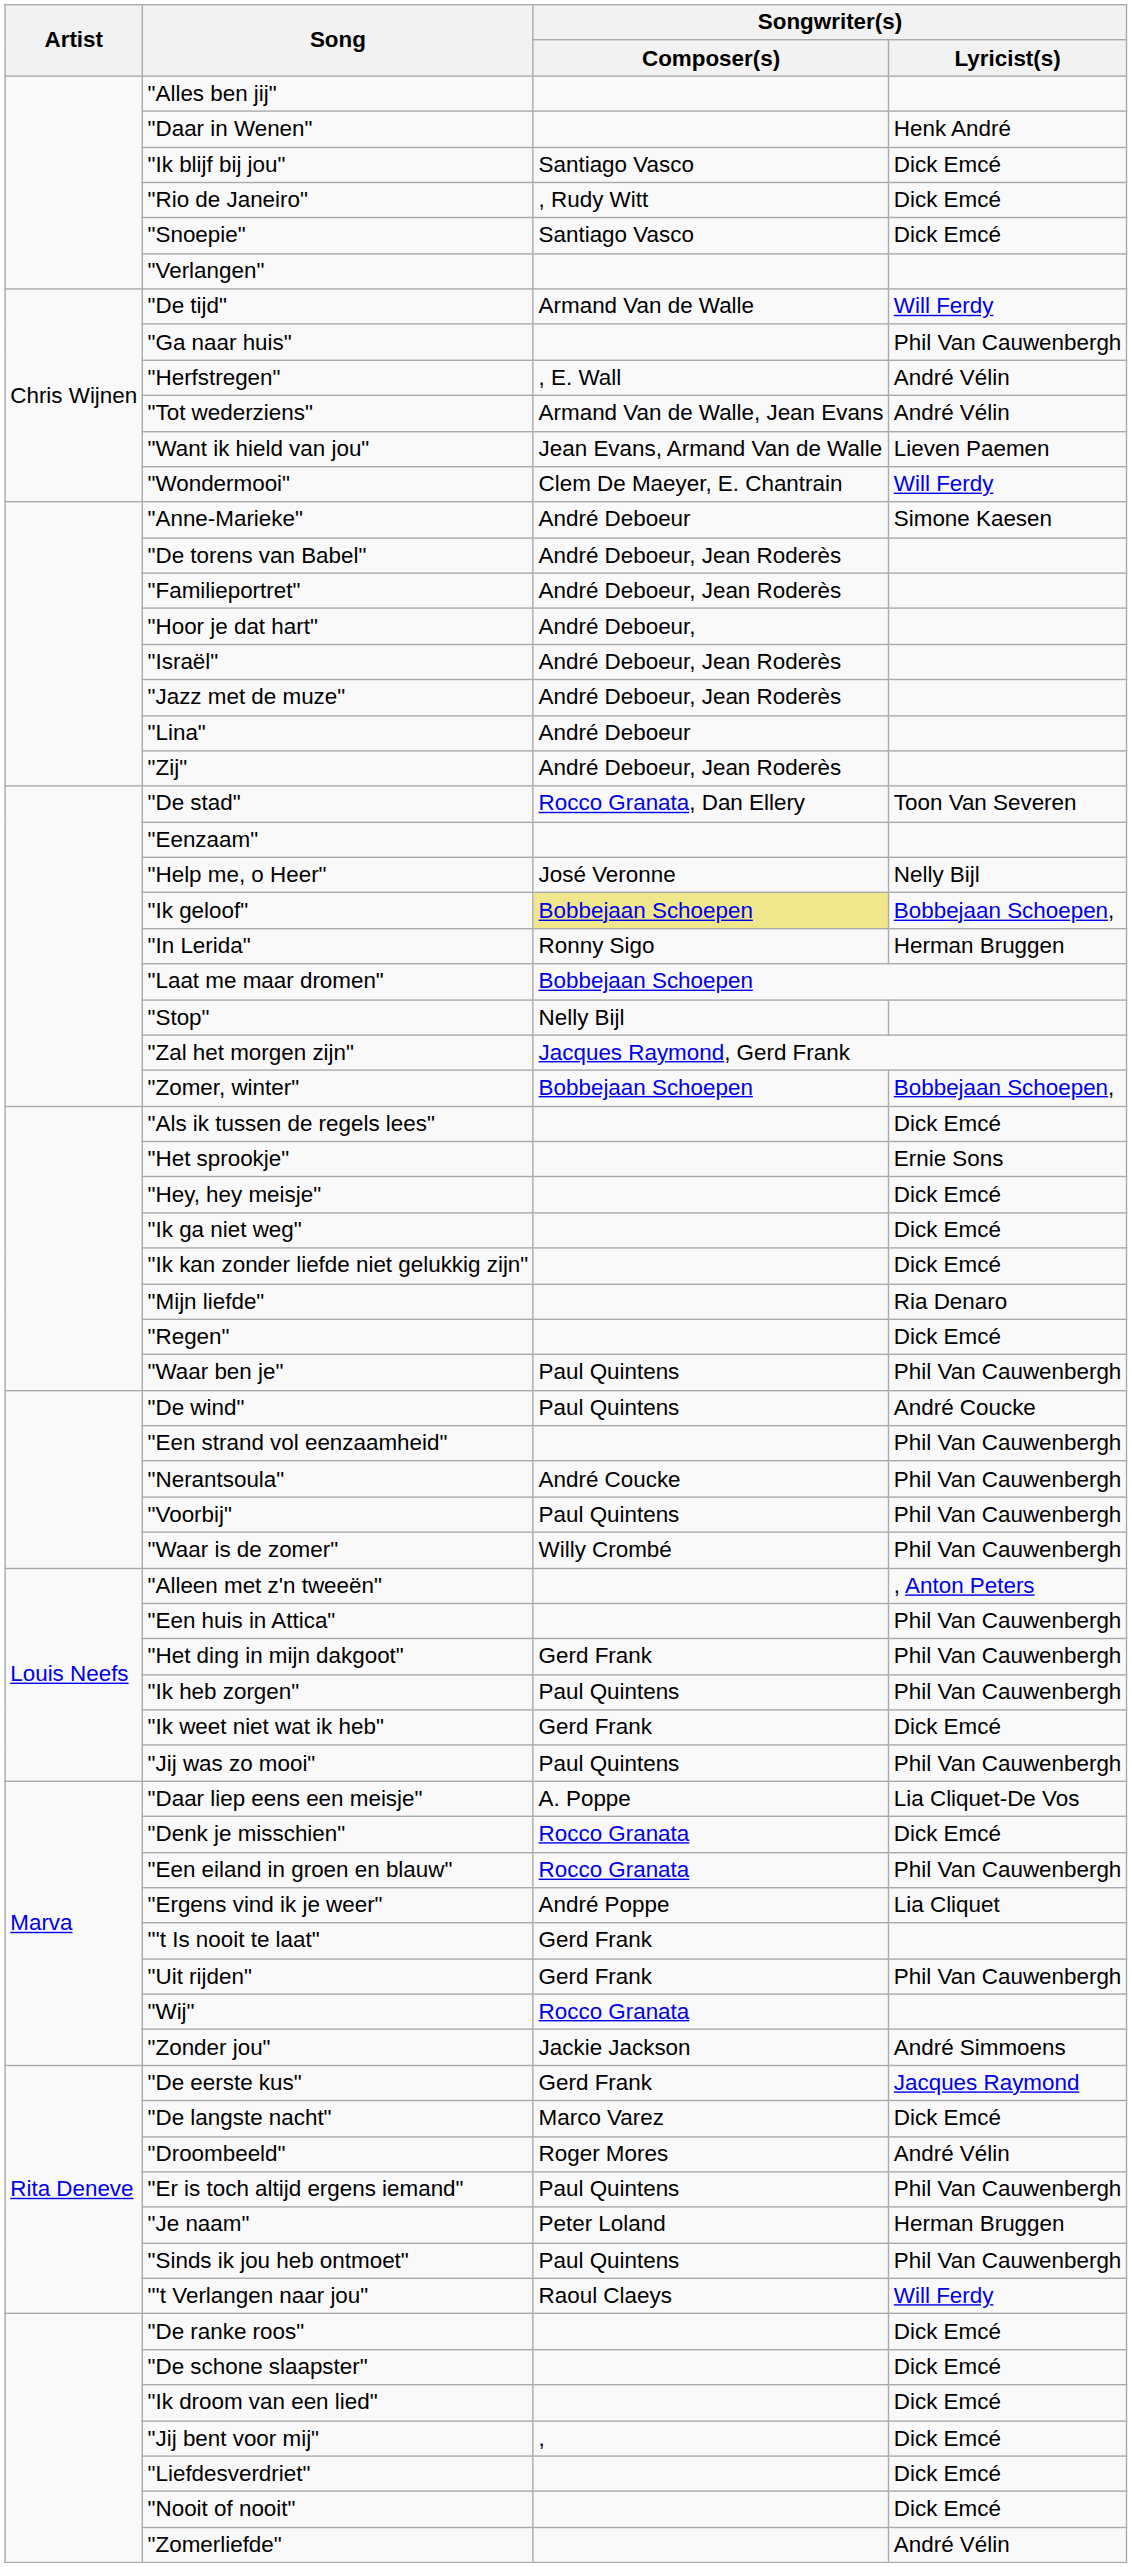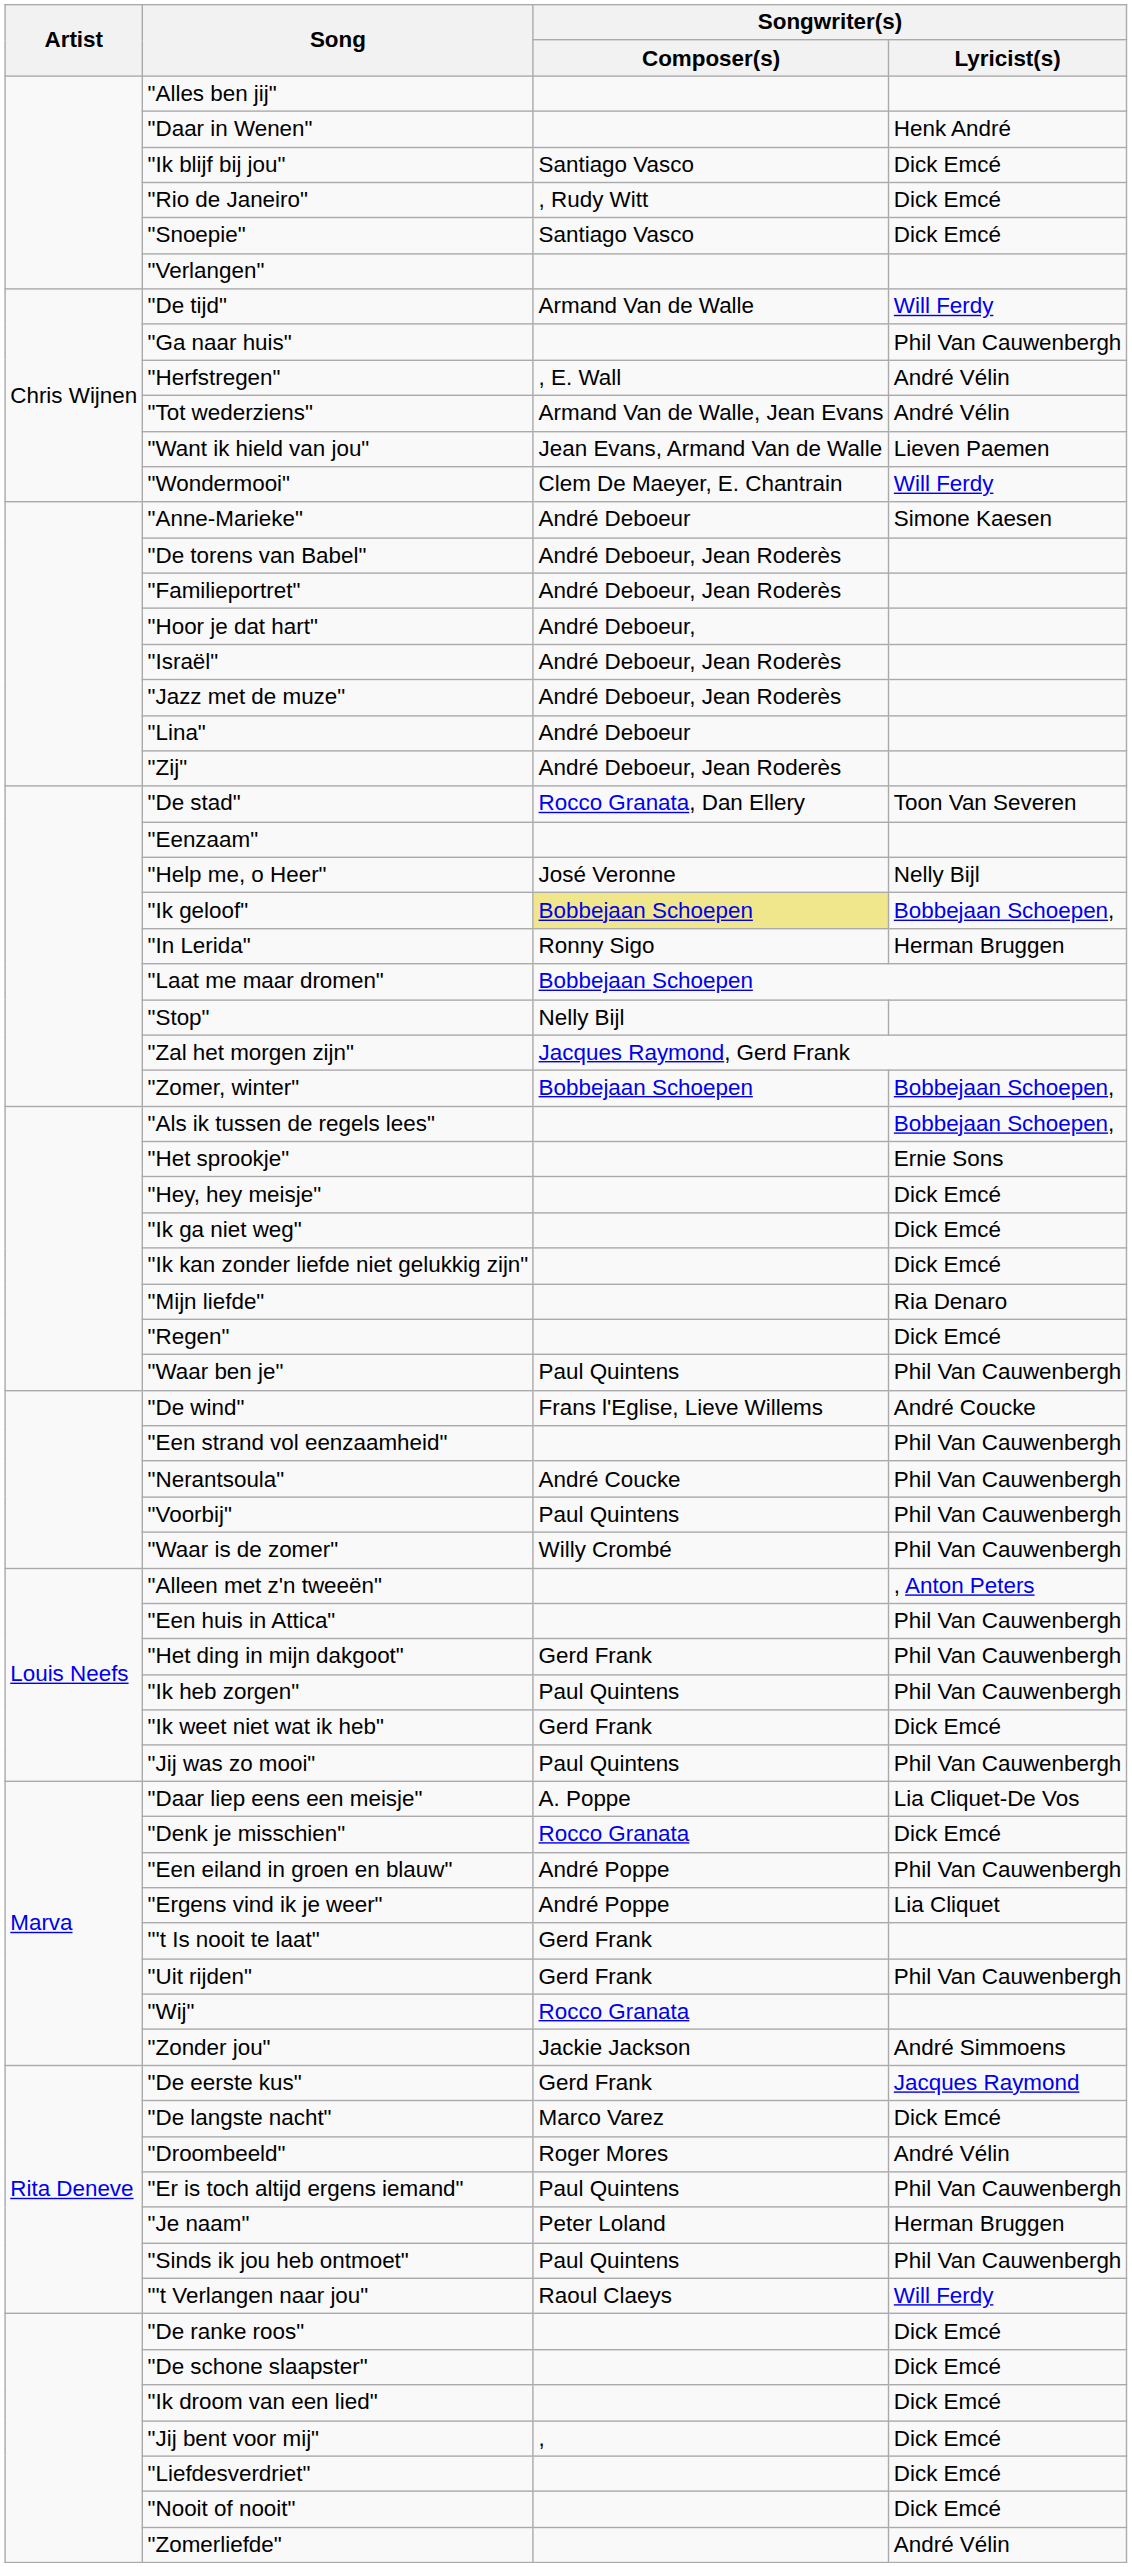 <table class="sortable wikitable" style="margin: 1em auto 1em auto">
 <tr>
 <th rowspan="2">Artist</th>
 <th rowspan="2">Song</th>
 <th colspan="2">Songwriter(s)</th>
 </tr>
 <tr>
 <th>Composer(s)</th>
 <th>Lyricist(s)</th>
 </tr>
 <tr>
 <td rowspan="6"></td>
 <td>"Alles ben jij"</td>
 <td></td>
 <td></td>
 </tr>
 <tr>
 <td>"Daar in Wenen"</td>
 <td></td>
 <td>Henk André</td>
 </tr>
 <tr>
 <td>"Ik blijf bij jou"</td>
 <td>Santiago Vasco</td>
 <td>Dick Emcé</td>
 </tr>
 <tr>
 <td>"Rio de Janeiro"</td>
 <td>, Rudy Witt</td>
 <td>Dick Emcé</td>
 </tr>
 <tr>
 <td>"Snoepie"</td>
 <td>Santiago Vasco</td>
 <td>Dick Emcé</td>
 </tr>
 <tr>
 <td>"Verlangen"</td>
 <td></td>
 <td></td>
 </tr>
 <tr>
 <td rowspan="6">Chris Wijnen</td>
 <td>"De tijd"</td>
 <td>Armand Van de Walle</td>
 <td><a href='#'>Will Ferdy</a></td>
 </tr>
 <tr>
 <td>"Ga naar huis"</td>
 <td></td>
 <td>Phil Van Cauwenbergh</td>
 </tr>
 <tr>
 <td>"Herfstregen"</td>
 <td>, E. Wall</td>
 <td>André Vélin</td>
 </tr>
 <tr>
 <td>"Tot wederziens"</td>
 <td>Armand Van de Walle, Jean Evans</td>
 <td>André Vélin</td>
 </tr>
 <tr>
 <td>"Want ik hield van jou"</td>
 <td>Jean Evans, Armand Van de Walle</td>
 <td>Lieven Paemen</td>
 </tr>
 <tr>
 <td>"Wondermooi"</td>
 <td>Clem De Maeyer, E. Chantrain</td>
 <td><a href='#'>Will Ferdy</a></td>
 </tr>
 <tr>
 <td rowspan="8"></td>
 <td>"Anne-Marieke"</td>
 <td>André Deboeur</td>
 <td>Simone Kaesen</td>
 </tr>
 <tr>
 <td>"De torens van Babel"</td>
 <td>André Deboeur, Jean Roderès</td>
 <td></td>
 </tr>
 <tr>
 <td>"Familieportret"</td>
 <td>André Deboeur, Jean Roderès</td>
 <td></td>
 </tr>
 <tr>
 <td>"Hoor je dat hart"</td>
 <td>André Deboeur, </td>
 <td></td>
 </tr>
 <tr>
 <td>"Israël"</td>
 <td>André Deboeur, Jean Roderès</td>
 <td></td>
 </tr>
 <tr>
 <td>"Jazz met de muze"</td>
 <td>André Deboeur, Jean Roderès</td>
 <td></td>
 </tr>
 <tr>
 <td>"Lina"</td>
 <td>André Deboeur</td>
 <td></td>
 </tr>
 <tr>
 <td>"Zij"</td>
 <td>André Deboeur, Jean Roderès</td>
 <td></td>
 </tr>
 <tr>
 <td rowspan="9"></td>
 <td>"De stad"</td>
 <td><a href='#'>Rocco Granata</a>, Dan Ellery</td>
 <td>Toon Van Severen</td>
 </tr>
 <tr>
 <td>"Eenzaam"</td>
 <td></td>
 <td></td>
 </tr>
 <tr>
 <td>"Help me, o Heer"</td>
 <td>José Veronne</td>
 <td>Nelly Bijl</td>
 </tr>
 <tr>
 <td>"Ik geloof"</td>
 <td style="background: khaki;"><a href='#'>Bobbejaan Schoepen</a></td>
 <td><a href='#'>Bobbejaan Schoepen</a>, </td>
 </tr>
 <tr>
 <td>"In Lerida"</td>
 <td>Ronny Sigo</td>
 <td>Herman Bruggen</td>
 </tr>
 <tr>
 <td>"Laat me maar dromen"</td>
 <td colspan="2"><a href='#'>Bobbejaan Schoepen</a></td>
 </tr>
 <tr>
 <td>"Stop"</td>
 <td>Nelly Bijl</td>
 <td></td>
 </tr>
 <tr>
 <td>"Zal het morgen zijn"</td>
 <td colspan="2"><a href='#'>Jacques Raymond</a>, Gerd Frank</td>
 </tr>
 <tr>
 <td>"Zomer, winter"</td>
 <td><a href='#'>Bobbejaan Schoepen</a></td>
 <td><a href='#'>Bobbejaan Schoepen</a>, </td>
 </tr>
 <tr>
 <td rowspan="8"></td>
 <td>"Als ik tussen de regels lees"</td>
 <td></td>
-<td>Dick Emcé</td>
+<td><a href='#'>Bobbejaan Schoepen</a>, </td>
 </tr>
 <tr>
 <td>"Het sprookje"</td>
 <td></td>
 <td>Ernie Sons</td>
 </tr>
 <tr>
 <td>"Hey, hey meisje"</td>
 <td></td>
 <td>Dick Emcé</td>
 </tr>
 <tr>
 <td>"Ik ga niet weg"</td>
 <td></td>
 <td>Dick Emcé</td>
 </tr>
 <tr>
 <td>"Ik kan zonder liefde niet gelukkig zijn"</td>
 <td></td>
 <td>Dick Emcé</td>
 </tr>
 <tr>
 <td>"Mijn liefde"</td>
 <td></td>
 <td>Ria Denaro</td>
 </tr>
 <tr>
 <td>"Regen"</td>
 <td></td>
 <td>Dick Emcé</td>
 </tr>
 <tr>
 <td>"Waar ben je"</td>
 <td>Paul Quintens</td>
 <td>Phil Van Cauwenbergh</td>
 </tr>
 <tr>
 <td rowspan="5"></td>
 <td>"De wind"</td>
-<td>Paul Quintens</td>
+<td>Frans l'Eglise, Lieve Willems</td>
 <td>André Coucke</td>
 </tr>
 <tr>
 <td>"Een strand vol eenzaamheid"</td>
 <td></td>
 <td>Phil Van Cauwenbergh</td>
 </tr>
 <tr>
 <td>"Nerantsoula"</td>
 <td>André Coucke</td>
 <td>Phil Van Cauwenbergh</td>
 </tr>
 <tr>
 <td>"Voorbij"</td>
 <td>Paul Quintens</td>
 <td>Phil Van Cauwenbergh</td>
 </tr>
 <tr>
 <td>"Waar is de zomer"</td>
 <td>Willy Crombé</td>
 <td>Phil Van Cauwenbergh</td>
 </tr>
 <tr>
 <td rowspan="6"><a href='#'>Louis Neefs</a></td>
 <td>"Alleen met z'n tweeën"</td>
 <td></td>
 <td>, <a href='#'>Anton Peters</a></td>
 </tr>
 <tr>
 <td>"Een huis in Attica"</td>
 <td></td>
 <td>Phil Van Cauwenbergh</td>
 </tr>
 <tr>
 <td>"Het ding in mijn dakgoot"</td>
 <td>Gerd Frank</td>
 <td>Phil Van Cauwenbergh</td>
 </tr>
 <tr>
 <td>"Ik heb zorgen"</td>
 <td>Paul Quintens</td>
 <td>Phil Van Cauwenbergh</td>
 </tr>
 <tr>
 <td>"Ik weet niet wat ik heb"</td>
 <td>Gerd Frank</td>
 <td>Dick Emcé</td>
 </tr>
 <tr>
 <td>"Jij was zo mooi"</td>
 <td>Paul Quintens</td>
 <td>Phil Van Cauwenbergh</td>
 </tr>
 <tr>
 <td rowspan="8"><a href='#'>Marva</a></td>
 <td>"Daar liep eens een meisje"</td>
 <td>A. Poppe</td>
 <td>Lia Cliquet-De Vos</td>
 </tr>
 <tr>
 <td>"Denk je misschien"</td>
 <td><a href='#'>Rocco Granata</a></td>
 <td>Dick Emcé</td>
 </tr>
 <tr>
 <td>"Een eiland in groen en blauw"</td>
-<td><a href='#'>Rocco Granata</a></td>
+<td>André Poppe</td>
 <td>Phil Van Cauwenbergh</td>
 </tr>
 <tr>
 <td>"Ergens vind ik je weer"</td>
 <td>André Poppe</td>
 <td>Lia Cliquet</td>
 </tr>
 <tr>
 <td>"'t Is nooit te laat"</td>
 <td>Gerd Frank</td>
 <td></td>
 </tr>
 <tr>
 <td>"Uit rijden"</td>
 <td>Gerd Frank</td>
 <td>Phil Van Cauwenbergh</td>
 </tr>
 <tr>
 <td>"Wij"</td>
 <td><a href='#'>Rocco Granata</a></td>
 <td></td>
 </tr>
 <tr>
 <td>"Zonder jou"</td>
 <td>Jackie Jackson</td>
 <td>André Simmoens</td>
 </tr>
 <tr>
 <td rowspan="7"><a href='#'>Rita Deneve</a></td>
 <td>"De eerste kus"</td>
 <td>Gerd Frank</td>
 <td><a href='#'>Jacques Raymond</a></td>
 </tr>
 <tr>
 <td>"De langste nacht"</td>
 <td>Marco Varez</td>
 <td>Dick Emcé</td>
 </tr>
 <tr>
 <td>"Droombeeld"</td>
 <td>Roger Mores</td>
 <td>André Vélin</td>
 </tr>
 <tr>
 <td>"Er is toch altijd ergens iemand"</td>
 <td>Paul Quintens</td>
 <td>Phil Van Cauwenbergh</td>
 </tr>
 <tr>
 <td>"Je naam"</td>
 <td>Peter Loland</td>
 <td>Herman Bruggen</td>
 </tr>
 <tr>
 <td>"Sinds ik jou heb ontmoet"</td>
 <td>Paul Quintens</td>
 <td>Phil Van Cauwenbergh</td>
 </tr>
 <tr>
 <td>"'t Verlangen naar jou"</td>
 <td>Raoul Claeys</td>
 <td><a href='#'>Will Ferdy</a></td>
 </tr>
 <tr>
 <td rowspan="7"></td>
 <td>"De ranke roos"</td>
 <td></td>
 <td>Dick Emcé</td>
 </tr>
 <tr>
 <td>"De schone slaapster"</td>
 <td></td>
 <td>Dick Emcé</td>
 </tr>
 <tr>
 <td>"Ik droom van een lied"</td>
 <td></td>
 <td>Dick Emcé</td>
 </tr>
 <tr>
 <td>"Jij bent voor mij"</td>
 <td>, </td>
 <td>Dick Emcé</td>
 </tr>
 <tr>
 <td>"Liefdesverdriet"</td>
 <td></td>
 <td>Dick Emcé</td>
 </tr>
 <tr>
 <td>"Nooit of nooit"</td>
 <td></td>
 <td>Dick Emcé</td>
 </tr>
 <tr>
 <td>"Zomerliefde"</td>
 <td></td>
 <td>André Vélin</td>
 </tr>
 </table>
